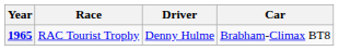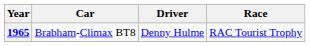 <table class="wikitable" style="font-size: 95%;">
 <tr>
 <th>Year</th>
+<th>Car</th>
+<th>Driver</th>
 <th>Race</th>
-<th>Driver</th>
-<th>Car</th>
 </tr>
 <tr>
 <th><a href='#'>1965</a></th>
+<td><a href='#'>Brabham</a>-<a href='#'>Climax</a> BT8</td>
+<td><a href='#'>Denny Hulme</a></td>
 <td><a href='#'>RAC Tourist Trophy</a></td>
-<td><a href='#'>Denny Hulme</a></td>
-<td><a href='#'>Brabham</a>-<a href='#'>Climax</a> BT8</td>
 </tr>
 </table>
